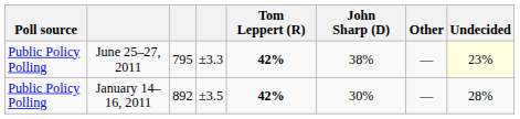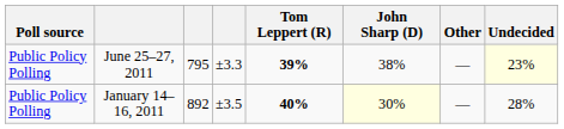 <table class="wikitable" style="text-align:center">
 <tr valign=bottom>
 <th>Poll source</th>
 <th></th>
 <th></th>
 <th></th>
 <th style="width:100px;">Tom<br>Leppert (R)</th>
 <th style="width:100px;">John<br>Sharp (D)</th>
 <th>Other</th>
 <th>Undecided</th>
 </tr>
 <tr>
 <td align=left><a href='#'>Public Policy Polling</a></td>
 <td>June 25–27, 2011</td>
 <td>795</td>
 <td>±3.3</td>
-<td><strong>42%</strong></td>
+<td><strong>39%</strong></td>
 <td>38%</td>
 <td>—</td>
 <td style="background: lightyellow;">23%</td>
 </tr>
 <tr>
 <td align=left><a href='#'>Public Policy Polling</a></td>
 <td>January 14–16, 2011</td>
 <td>892</td>
 <td>±3.5</td>
-<td><strong>42%</strong></td>
-<td>30%</td>
+<td><strong>40%</strong></td>
+<td style="background: lightyellow;">30%</td>
 <td>—</td>
 <td>28%</td>
 </tr>
 </table>
